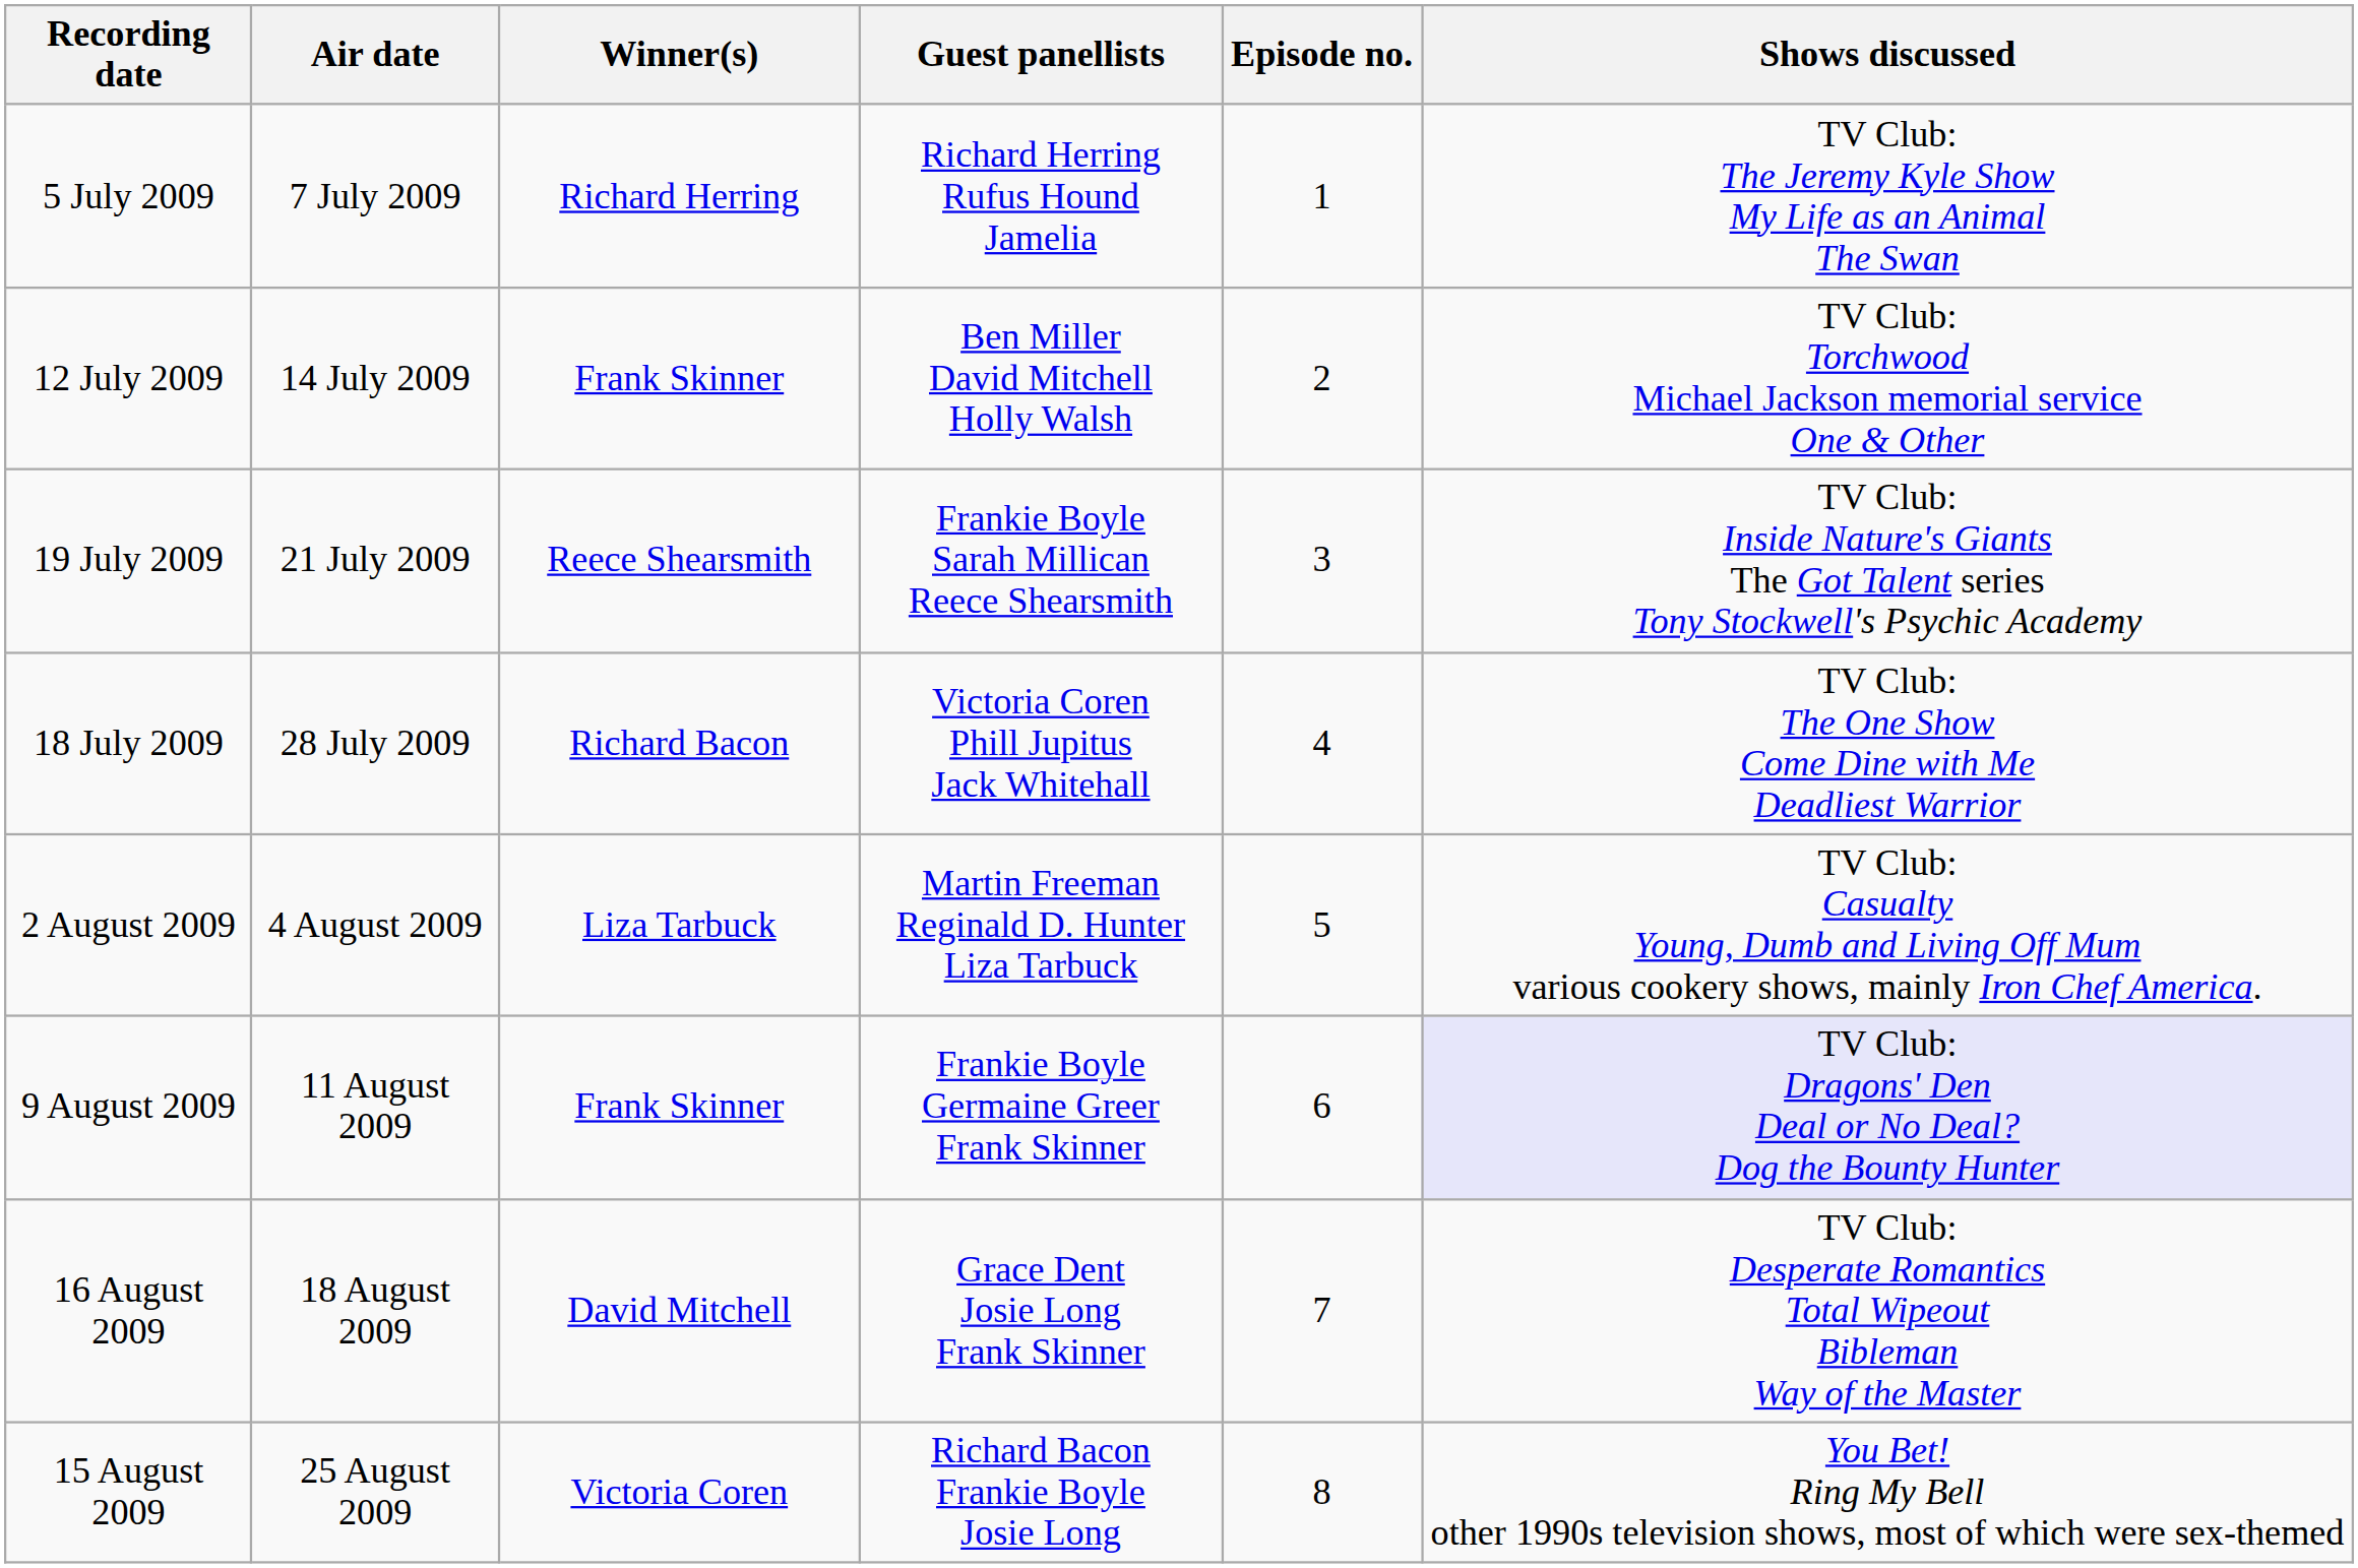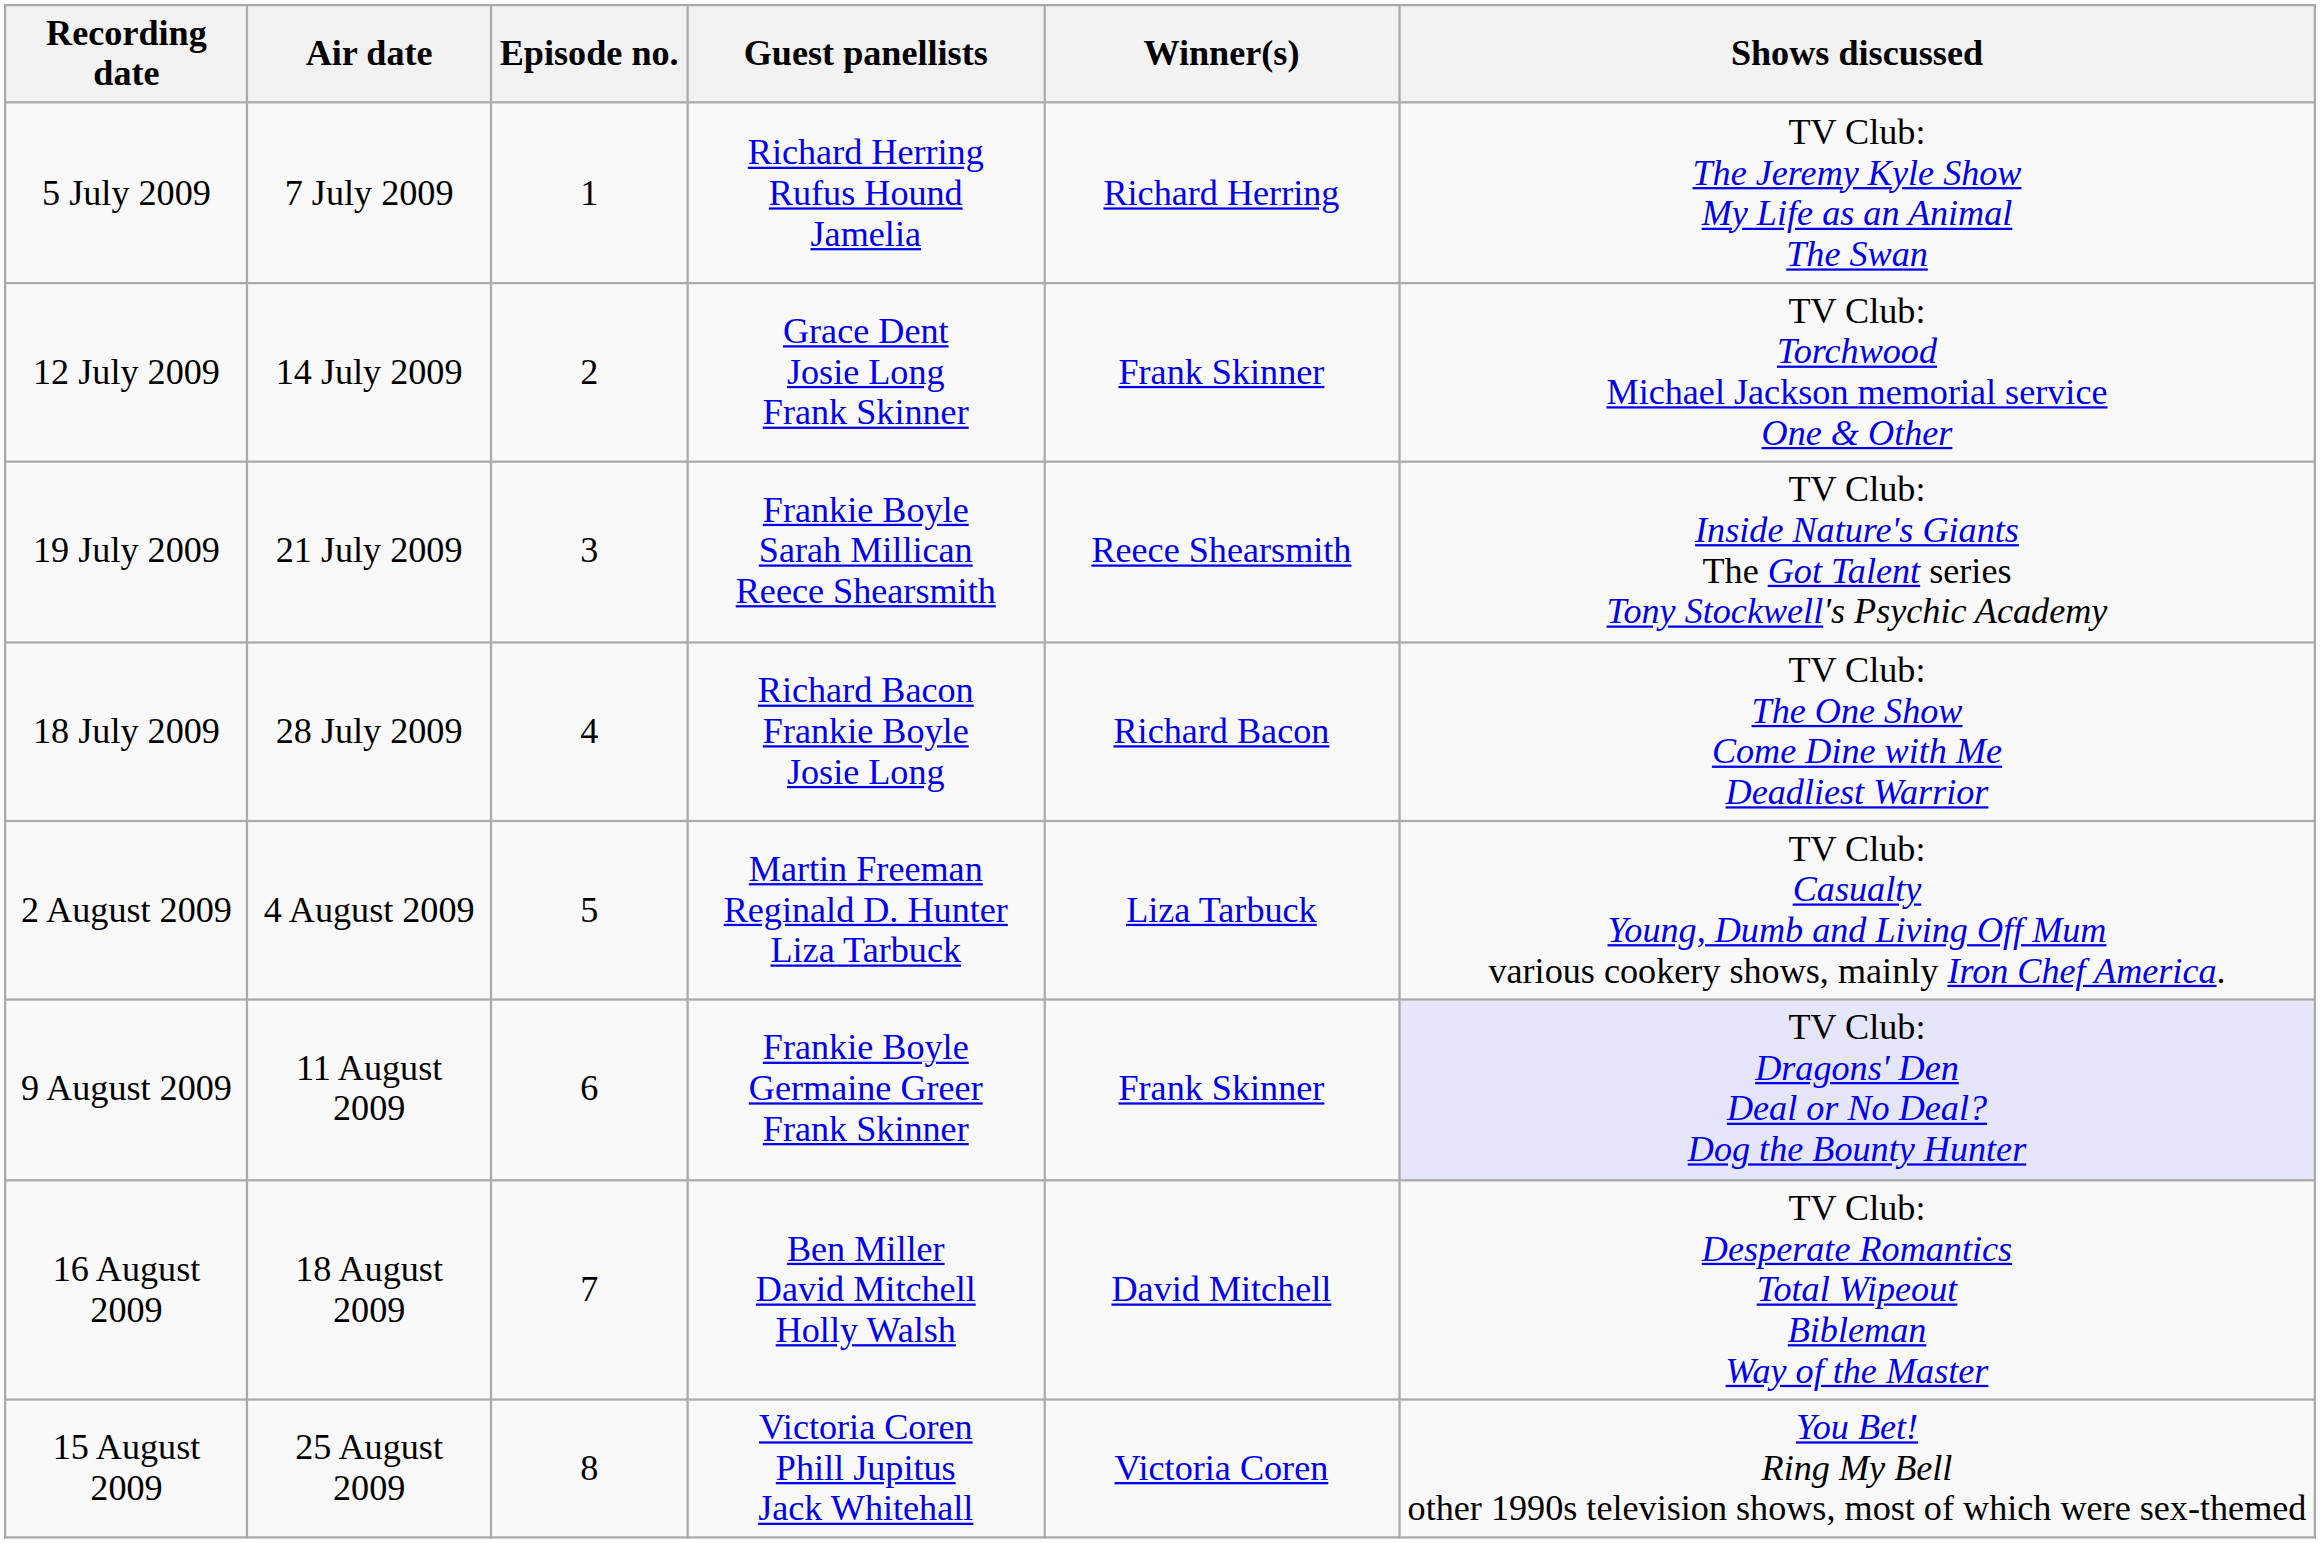 <table class="wikitable" border="1" style="text-align:center;">
 <tr>
 <th width="100">Recording date</th>
 <th width="100">Air date</th>
+<th width="80">Episode no.</th>
+<th width="150">Guest panellists</th>
 <th width="150">Winner(s)</th>
-<th width="150">Guest panellists</th>
-<th width="80">Episode no.</th>
 <th>Shows discussed</th>
 </tr>
 <tr>
 <td>5 July 2009</td>
 <td>7 July 2009</td>
+<td>1</td>
+<td><a href='#'>Richard Herring</a><br><a href='#'>Rufus Hound</a><br><a href='#'>Jamelia</a></td>
 <td><a href='#'>Richard Herring</a></td>
-<td><a href='#'>Richard Herring</a><br><a href='#'>Rufus Hound</a><br><a href='#'>Jamelia</a></td>
-<td>1</td>
 <td>TV Club:<br><em><a href='#'>The Jeremy Kyle Show</a></em><br><em><a href='#'>My Life as an Animal</a></em><br><em><a href='#'>The Swan</a></em></td>
 </tr>
 <tr>
 <td>12 July 2009</td>
 <td>14 July 2009</td>
+<td>2</td>
+<td><a href='#'>Grace Dent</a><br><a href='#'>Josie Long</a><br><a href='#'>Frank Skinner</a></td>
 <td><a href='#'>Frank Skinner</a></td>
-<td><a href='#'>Ben Miller</a><br><a href='#'>David Mitchell</a><br><a href='#'>Holly Walsh</a></td>
-<td>2</td>
 <td>TV Club:<br><em><a href='#'>Torchwood</a></em><br><a href='#'>Michael Jackson memorial service</a><br><em><a href='#'>One & Other</a></em></td>
 </tr>
 <tr>
 <td>19 July 2009</td>
 <td>21 July 2009</td>
+<td>3</td>
+<td><a href='#'>Frankie Boyle</a><br><a href='#'>Sarah Millican</a><br><a href='#'>Reece Shearsmith</a></td>
 <td><a href='#'>Reece Shearsmith</a></td>
-<td><a href='#'>Frankie Boyle</a><br><a href='#'>Sarah Millican</a><br><a href='#'>Reece Shearsmith</a></td>
-<td>3</td>
 <td>TV Club:<br><em><a href='#'>Inside Nature's Giants</a></em><br>The <em><a href='#'>Got Talent</a></em> series<br><em><a href='#'>Tony Stockwell</a>'s Psychic Academy</em></td>
 </tr>
 <tr>
 <td>18 July 2009</td>
 <td>28 July 2009</td>
+<td>4</td>
+<td><a href='#'>Richard Bacon</a><br><a href='#'>Frankie Boyle</a><br><a href='#'>Josie Long</a></td>
 <td><a href='#'>Richard Bacon</a></td>
-<td><a href='#'>Victoria Coren</a><br><a href='#'>Phill Jupitus</a><br><a href='#'>Jack Whitehall</a></td>
-<td>4</td>
 <td>TV Club:<br><em><a href='#'>The One Show</a></em><br><em><a href='#'>Come Dine with Me</a></em><br><em><a href='#'>Deadliest Warrior</a></em></td>
 </tr>
 <tr>
 <td>2 August 2009</td>
 <td>4 August 2009</td>
+<td>5</td>
+<td><a href='#'>Martin Freeman</a><br><a href='#'>Reginald D. Hunter</a><br><a href='#'>Liza Tarbuck</a></td>
 <td><a href='#'>Liza Tarbuck</a></td>
-<td><a href='#'>Martin Freeman</a><br><a href='#'>Reginald D. Hunter</a><br><a href='#'>Liza Tarbuck</a></td>
-<td>5</td>
 <td>TV Club:<br><em><a href='#'>Casualty</a></em><br><em><a href='#'>Young, Dumb and Living Off Mum</a></em><br>various cookery shows, mainly <em><a href='#'>Iron Chef America</a></em>.</td>
 </tr>
 <tr>
 <td>9 August 2009</td>
 <td>11 August 2009</td>
+<td>6</td>
+<td><a href='#'>Frankie Boyle</a><br><a href='#'>Germaine Greer</a><br><a href='#'>Frank Skinner</a></td>
 <td><a href='#'>Frank Skinner</a></td>
-<td><a href='#'>Frankie Boyle</a><br><a href='#'>Germaine Greer</a><br><a href='#'>Frank Skinner</a></td>
-<td>6</td>
 <td style="background: lavender;">TV Club:<br><em><a href='#'>Dragons' Den</a></em><br><em><a href='#'>Deal or No Deal?</a></em><br><em><a href='#'>Dog the Bounty Hunter</a></em></td>
 </tr>
 <tr>
 <td>16 August 2009</td>
 <td>18 August 2009</td>
+<td>7</td>
+<td><a href='#'>Ben Miller</a><br><a href='#'>David Mitchell</a><br><a href='#'>Holly Walsh</a></td>
 <td><a href='#'>David Mitchell</a></td>
-<td><a href='#'>Grace Dent</a><br><a href='#'>Josie Long</a><br><a href='#'>Frank Skinner</a></td>
-<td>7</td>
 <td>TV Club:<br><em><a href='#'>Desperate Romantics</a></em><br><em><a href='#'>Total Wipeout</a></em><br><em><a href='#'>Bibleman</a></em><br><em><a href='#'>Way of the Master</a></em></td>
 </tr>
 <tr>
 <td>15 August 2009</td>
 <td>25 August 2009</td>
+<td>8</td>
+<td><a href='#'>Victoria Coren</a><br><a href='#'>Phill Jupitus</a><br><a href='#'>Jack Whitehall</a></td>
 <td><a href='#'>Victoria Coren</a></td>
-<td><a href='#'>Richard Bacon</a><br><a href='#'>Frankie Boyle</a><br><a href='#'>Josie Long</a></td>
-<td>8</td>
 <td><em><a href='#'>You Bet!</a></em><br><em>Ring My Bell</em><br>other 1990s television shows, most of which were sex-themed</td>
 </tr>
 </table>
